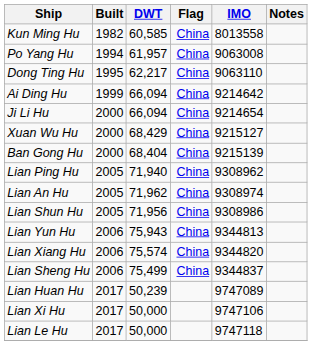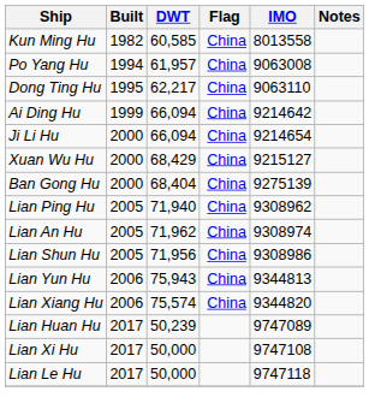 <table class="wikitable">
 <tr>
 <th>Ship</th>
 <th>Built</th>
 <th><a href='#'>DWT</a></th>
 <th>Flag</th>
 <th><a href='#'>IMO</a></th>
 <th>Notes</th>
 </tr>
 <tr>
 <td><em>Kun Ming Hu</em></td>
 <td>1982</td>
 <td align=right>60,585</td>
 <td> <a href='#'>China</a></td>
 <td>8013558</td>
 <td></td>
 </tr>
 <tr>
 <td><em>Po Yang Hu</em></td>
 <td>1994</td>
 <td align=right>61,957</td>
 <td> <a href='#'>China</a></td>
 <td>9063008</td>
 <td></td>
 </tr>
 <tr>
 <td><em>Dong Ting Hu</em></td>
 <td>1995</td>
 <td align=right>62,217</td>
 <td> <a href='#'>China</a></td>
 <td>9063110</td>
 <td></td>
 </tr>
 <tr>
 <td><em>Ai Ding Hu</em></td>
 <td>1999</td>
 <td align=right>66,094</td>
 <td> <a href='#'>China</a></td>
 <td>9214642</td>
 <td></td>
 </tr>
 <tr>
 <td><em>Ji Li Hu</em></td>
 <td>2000</td>
 <td align=right>66,094</td>
 <td> <a href='#'>China</a></td>
 <td>9214654</td>
 <td></td>
 </tr>
 <tr>
 <td><em>Xuan Wu Hu</em></td>
 <td>2000</td>
 <td align=right>68,429</td>
 <td> <a href='#'>China</a></td>
 <td>9215127</td>
 <td></td>
 </tr>
 <tr>
 <td><em>Ban Gong Hu</em></td>
 <td>2000</td>
 <td align=right>68,404</td>
 <td> <a href='#'>China</a></td>
-<td>9215139</td>
+<td>9275139</td>
 <td></td>
 </tr>
 <tr>
 <td><em>Lian Ping Hu</em></td>
 <td>2005</td>
 <td align=right>71,940</td>
 <td> <a href='#'>China</a></td>
 <td>9308962</td>
 <td></td>
 </tr>
 <tr>
 <td><em>Lian An Hu</em></td>
 <td>2005</td>
 <td align=right>71,962</td>
 <td> <a href='#'>China</a></td>
 <td>9308974</td>
 <td></td>
 </tr>
 <tr>
 <td><em>Lian Shun Hu</em></td>
 <td>2005</td>
 <td align=right>71,956</td>
 <td> <a href='#'>China</a></td>
 <td>9308986</td>
 <td></td>
 </tr>
 <tr>
 <td><em>Lian Yun Hu</em></td>
 <td>2006</td>
 <td align=right>75,943</td>
 <td> <a href='#'>China</a></td>
 <td>9344813</td>
 <td></td>
 </tr>
 <tr>
 <td><em>Lian Xiang Hu</em></td>
 <td>2006</td>
 <td align=right>75,574</td>
 <td> <a href='#'>China</a></td>
 <td>9344820</td>
 <td></td>
 </tr>
 <tr>
-<td><em>Lian Sheng Hu</em></td>
-<td>2006</td>
-<td align=right>75,499</td>
-<td> <a href='#'>China</a></td>
-<td>9344837</td>
-<td></td>
-</tr>
-<tr>
 <td><em>Lian Huan Hu</em></td>
 <td>2017</td>
 <td align=right>50,239</td>
 <td></td>
 <td>9747089</td>
 <td></td>
 </tr>
 <tr>
 <td><em>Lian Xi Hu</em></td>
 <td>2017</td>
 <td align=right>50,000</td>
 <td></td>
-<td>9747106</td>
+<td>9747108</td>
 <td></td>
 </tr>
 <tr>
 <td><em>Lian Le Hu</em></td>
 <td>2017</td>
 <td align=right>50,000</td>
 <td></td>
 <td>9747118</td>
 <td></td>
 </tr>
 <tr>
 </tr>
 </table>
